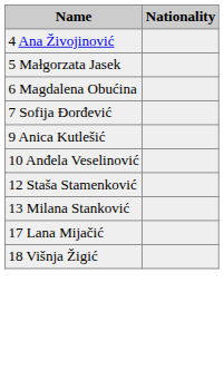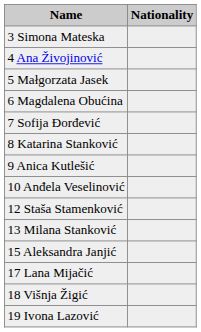 <table bgcolor="#f7f8ff" cellpadding="3" cellspacing="0" border="1" style="font-size: 95%; border: gray solid 1px; border-collapse: collapse;">
 <tr bgcolor="#CCCCCC">
 <th>Name</th>
 <th>Nationality</th>
+</tr>
+<tr bgcolor="#EFEFEF">
+<td>3 Simona Mateska</td>
+<td></td>
 </tr>
 <tr bgcolor="#EFEFEF">
 <td>4 <a href='#'>Ana Živojinović</a></td>
 <td></td>
 </tr>
 <tr bgcolor="#EFEFEF">
 <td>5 Małgorzata Jasek</td>
 <td></td>
 </tr>
 <tr bgcolor="#EFEFEF">
 <td>6 Magdalena Obućina</td>
 <td></td>
 </tr>
 <tr bgcolor="#EFEFEF">
 <td>7 Sofija Đorđević</td>
+<td></td>
+</tr>
+<tr bgcolor="#EFEFEF">
+<td>8 Katarina Stanković</td>
 <td></td>
 </tr>
 <tr bgcolor="#EFEFEF">
 <td>9 Anica Kutlešić</td>
 <td></td>
 </tr>
 <tr bgcolor="#EFEFEF">
 <td>10 Anđela Veselinović</td>
 <td></td>
 </tr>
 <tr bgcolor="#EFEFEF">
 <td>12 Staša Stamenković</td>
 <td></td>
 </tr>
 <tr bgcolor="#EFEFEF">
 <td>13 Milana Stanković</td>
 <td></td>
 </tr>
 <tr bgcolor="#EFEFEF">
+<td>15 Aleksandra Janjić</td>
+<td></td>
+</tr>
+<tr bgcolor="#EFEFEF">
 <td>17 Lana Mijačić</td>
 <td></td>
 </tr>
 <tr bgcolor="#EFEFEF">
 <td>18 Višnja Žigić</td>
 <td></td>
 </tr>
+<tr bgcolor="#EFEFEF">
+<td>19 Ivona Lazović</td>
+<td></td>
+</tr>
 </table>
